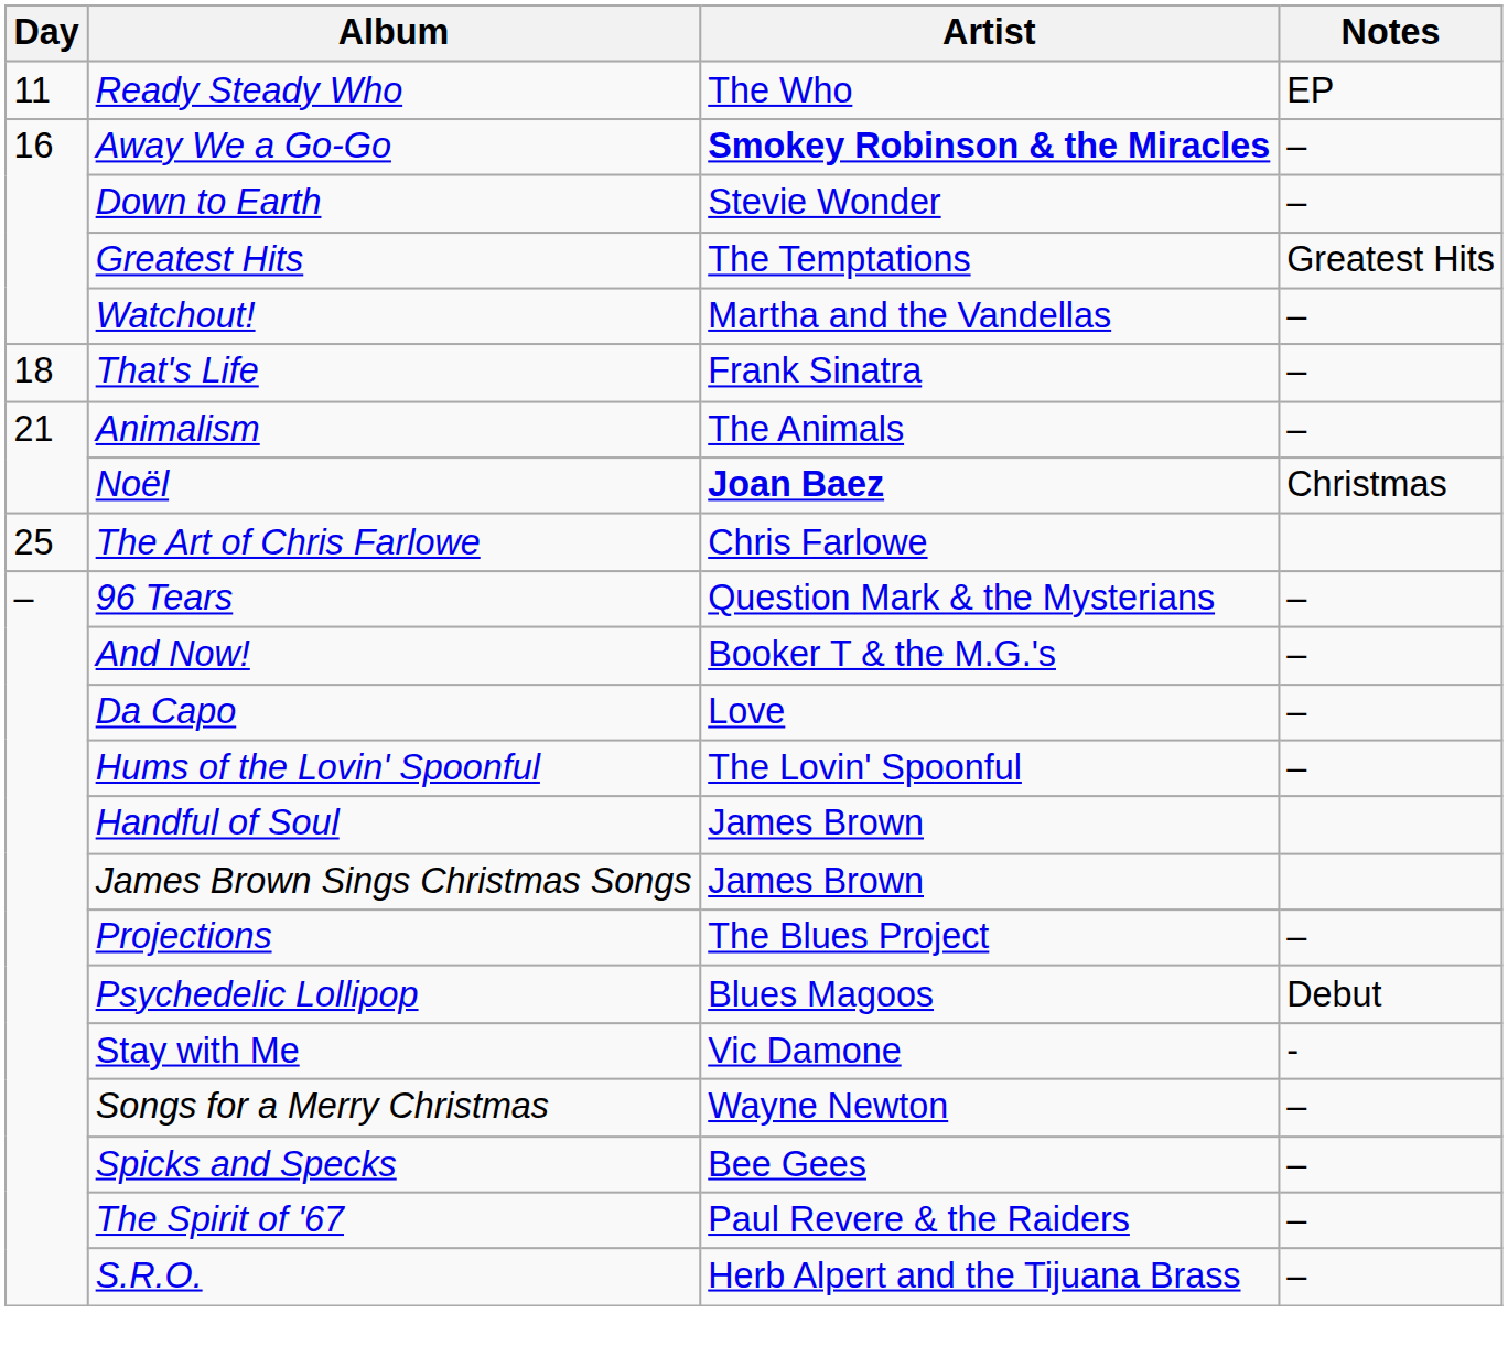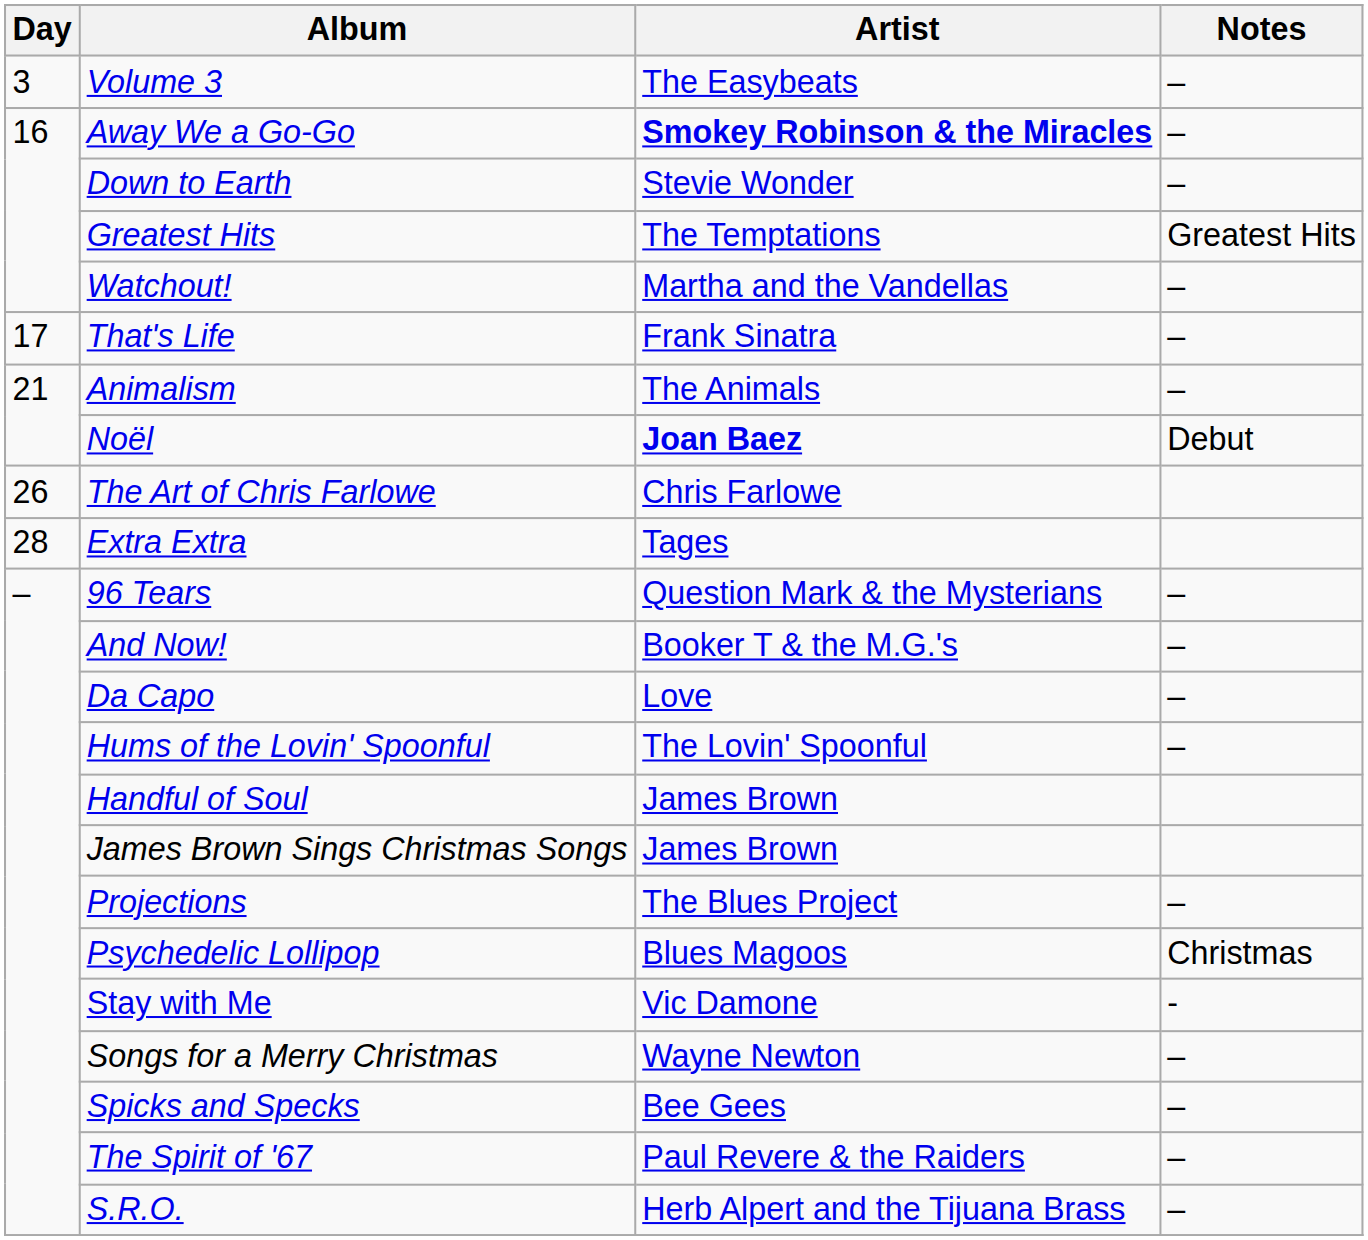 <table class="wikitable">
 <tr>
 <th>Day</th>
 <th>Album</th>
 <th>Artist</th>
 <th>Notes</th>
 </tr>
 <tr>
-<td valign="top">11</td>
-<td><em><a href='#'>Ready Steady Who</a></em></td>
-<td><a href='#'>The Who</a></td>
-<td>EP</td>
+<td valign="top">3</td>
+<td><em><a href='#'>Volume 3</a></em></td>
+<td><a href='#'>The Easybeats</a></td>
+<td>–</td>
 </tr>
 <tr>
 <td rowspan="4" valign="top">16</td>
 <td><em><a href='#'>Away We a Go-Go</a></em></td>
 <td><strong><a href='#'>Smokey Robinson & the Miracles</a></strong></td>
 <td>–</td>
 </tr>
 <tr>
 <td><em><a href='#'>Down to Earth</a></em></td>
 <td><a href='#'>Stevie Wonder</a></td>
 <td>–</td>
 </tr>
 <tr>
 <td><em><a href='#'>Greatest Hits</a></em></td>
 <td><a href='#'>The Temptations</a></td>
 <td>Greatest Hits</td>
 </tr>
 <tr>
 <td><em><a href='#'>Watchout!</a></em></td>
 <td><a href='#'>Martha and the Vandellas</a></td>
 <td>–</td>
 </tr>
 <tr>
-<td valign="top">18</td>
+<td valign="top">17</td>
 <td><em><a href='#'>That's Life</a></em></td>
 <td><a href='#'>Frank Sinatra</a></td>
 <td>–</td>
 </tr>
 <tr>
 <td rowspan="2" valign="top">21</td>
 <td><em><a href='#'>Animalism</a></em></td>
 <td><a href='#'>The Animals</a></td>
 <td>–</td>
 </tr>
 <tr>
 <td><em><a href='#'>Noël</a></em></td>
 <td><strong><a href='#'>Joan Baez</a></strong></td>
-<td>Christmas</td>
+<td>Debut</td>
 </tr>
 <tr>
-<td rowspan="1" valign="top">25</td>
+<td rowspan="1" valign="top">26</td>
 <td><em><a href='#'>The Art of Chris Farlowe</a></em></td>
 <td><a href='#'>Chris Farlowe</a></td>
+<td></td>
+</tr>
+<tr>
+<td rowspan="1" valign="top">28</td>
+<td><em><a href='#'>Extra Extra</a></em></td>
+<td><a href='#'>Tages</a></td>
 <td></td>
 </tr>
 <tr>
 <td rowspan="13" valign="top">–</td>
 <td><em><a href='#'>96 Tears</a></em></td>
 <td><a href='#'>Question Mark & the Mysterians</a></td>
 <td>–</td>
 </tr>
 <tr>
 <td><em><a href='#'>And Now!</a></em></td>
 <td><a href='#'>Booker T & the M.G.'s</a></td>
 <td>–</td>
 </tr>
 <tr>
 <td><em><a href='#'>Da Capo</a></em></td>
 <td><a href='#'>Love</a></td>
 <td>–</td>
 </tr>
 <tr>
 <td><em><a href='#'>Hums of the Lovin' Spoonful</a></em></td>
 <td><a href='#'>The Lovin' Spoonful</a></td>
 <td>–</td>
 </tr>
 <tr>
 <td><em><a href='#'>Handful of Soul</a></em></td>
 <td><a href='#'>James Brown</a></td>
 <td></td>
 </tr>
 <tr>
 <td><em>James Brown Sings Christmas Songs</em></td>
 <td><a href='#'>James Brown</a></td>
 <td></td>
 </tr>
 <tr>
 <td><em><a href='#'>Projections</a></em></td>
 <td><a href='#'>The Blues Project</a></td>
 <td>–</td>
 </tr>
 <tr>
 <td><em><a href='#'>Psychedelic Lollipop</a></em></td>
 <td><a href='#'>Blues Magoos</a></td>
-<td>Debut</td>
+<td>Christmas</td>
 </tr>
 <tr>
 <td><a href='#'>Stay with Me</a></td>
 <td><a href='#'>Vic Damone</a></td>
 <td>-</td>
 </tr>
 <tr>
 <td><em>Songs for a Merry Christmas</em></td>
 <td><a href='#'>Wayne Newton</a></td>
 <td>–</td>
 </tr>
 <tr>
 <td><em><a href='#'>Spicks and Specks</a></em></td>
 <td><a href='#'>Bee Gees</a></td>
 <td>–</td>
 </tr>
 <tr>
 <td><em><a href='#'>The Spirit of '67</a></em></td>
 <td><a href='#'>Paul Revere & the Raiders</a></td>
 <td>–</td>
 </tr>
 <tr>
 <td><em><a href='#'>S.R.O.</a></em></td>
 <td><a href='#'>Herb Alpert and the Tijuana Brass</a></td>
 <td>–</td>
 </tr>
 <tr>
 </tr>
 </table>
